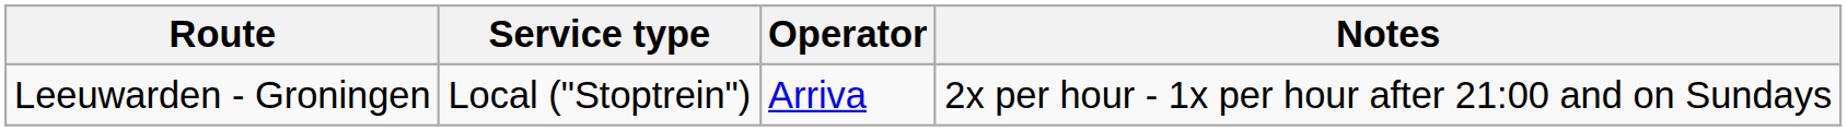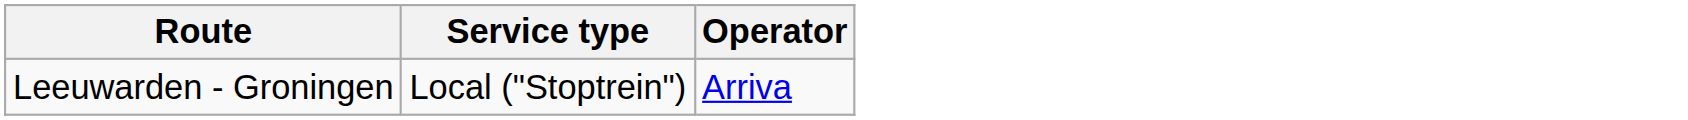 <table class="wikitable">
 <tr>
 <th>Route</th>
 <th>Service type</th>
 <th>Operator</th>
-<th>Notes</th>
 </tr>
 <tr>
 <td>Leeuwarden - Groningen</td>
 <td>Local ("Stoptrein")</td>
 <td><a href='#'>Arriva</a></td>
-<td>2x per hour - 1x per hour after 21:00 and on Sundays</td>
 </tr>
 </table>
